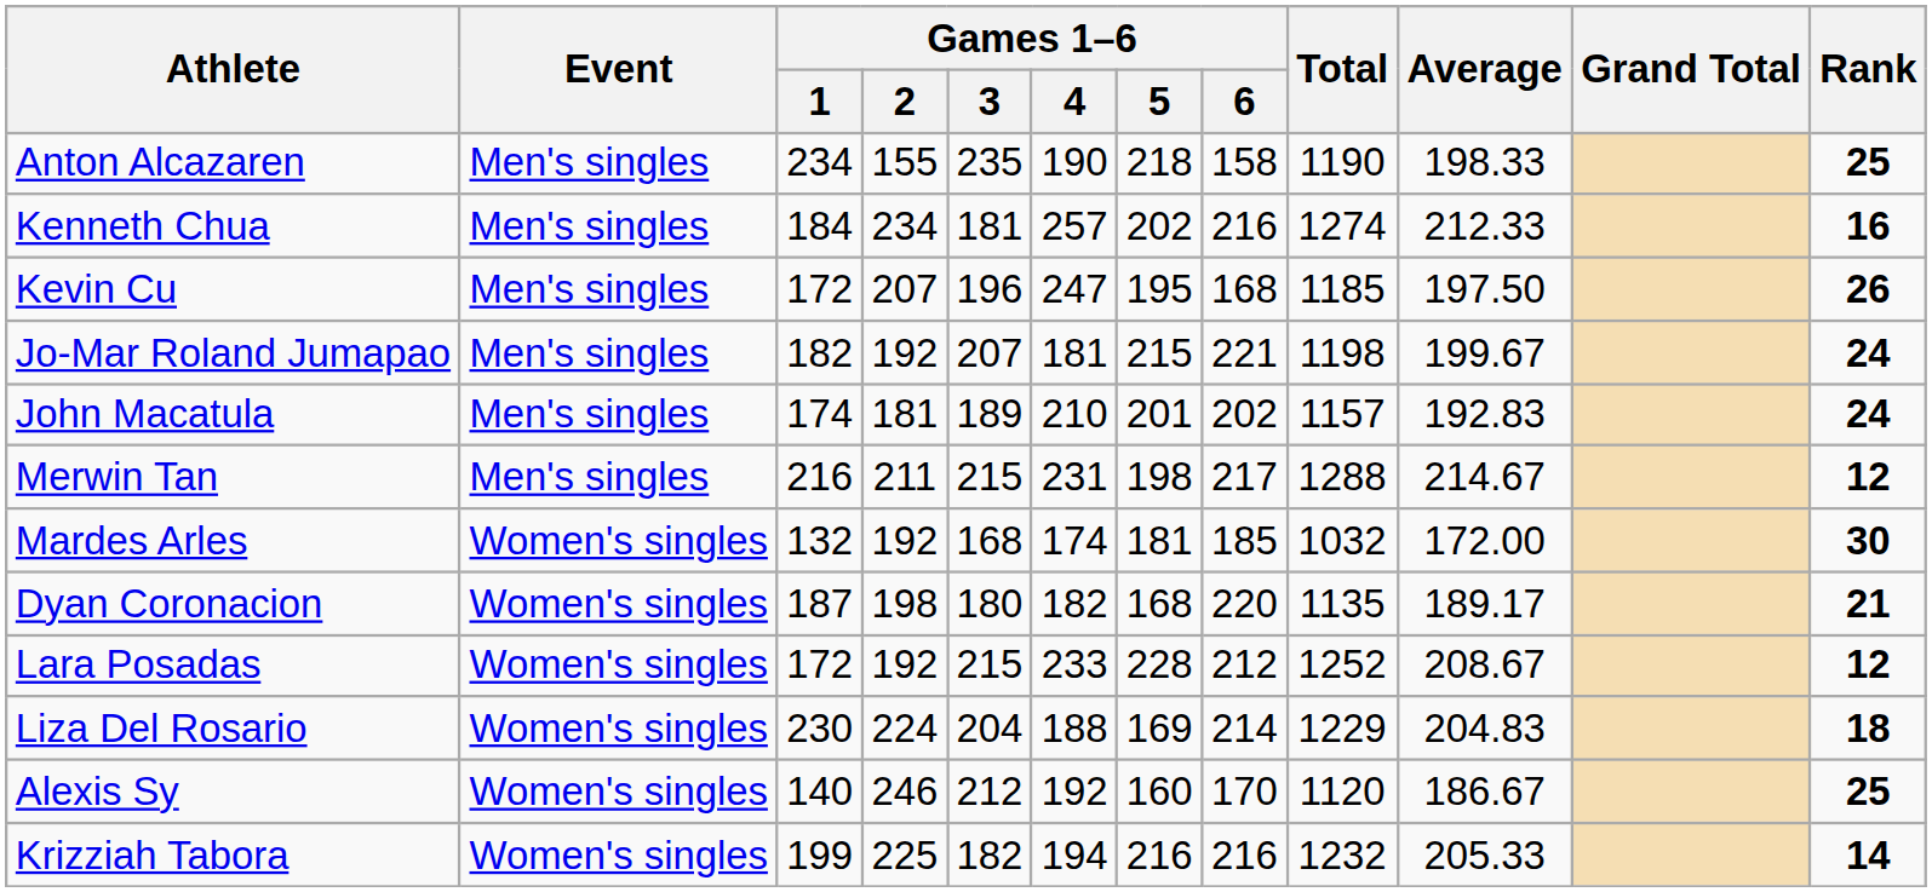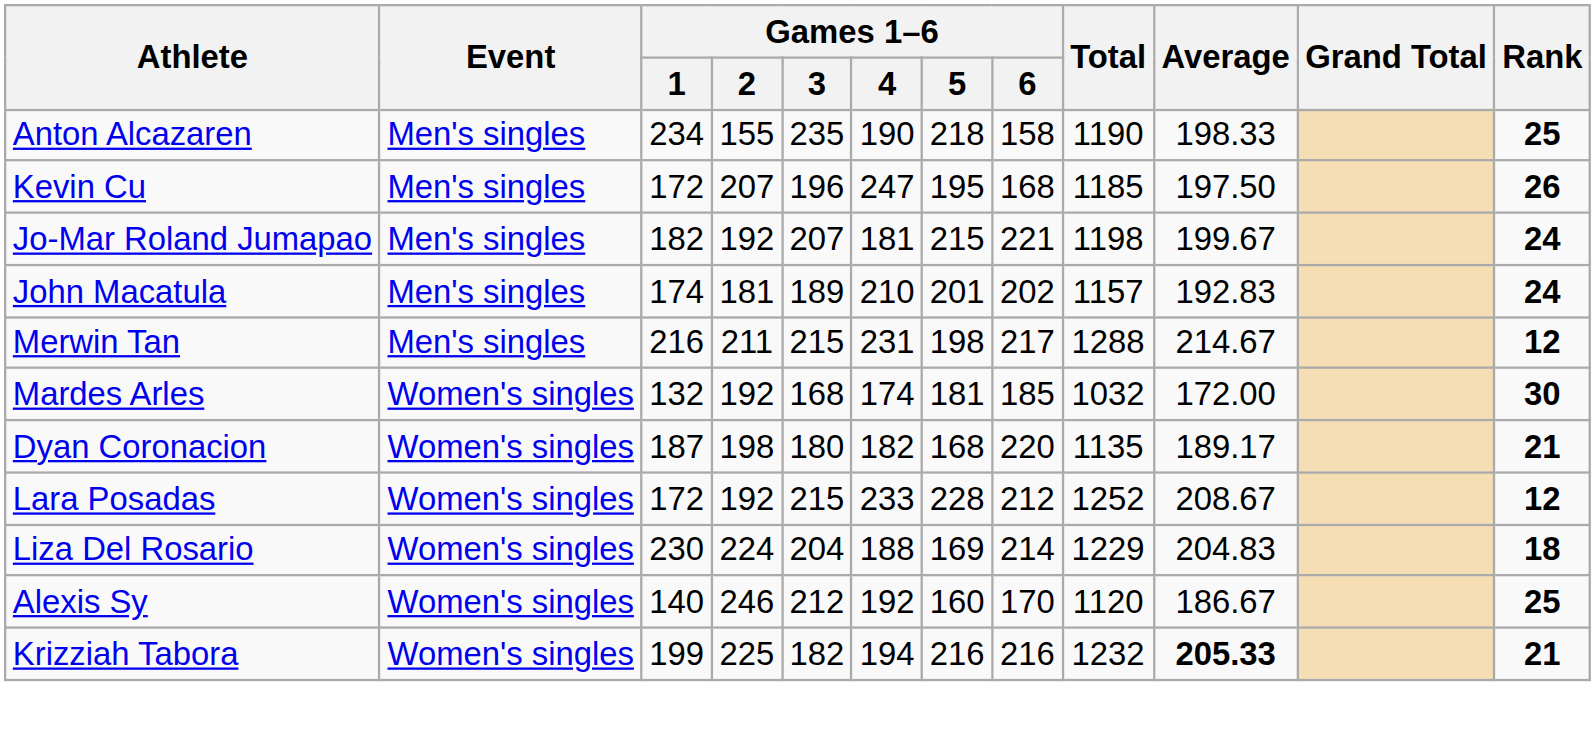 <table class="wikitable" style="font-size:90%;">
 <tr>
 <th rowspan=2>Athlete</th>
 <th rowspan=2>Event</th>
 <th colspan=6>Games 1–6</th>
 <th rowspan=2>Total</th>
 <th rowspan=2>Average</th>
 <th rowspan=2>Grand Total</th>
 <th rowspan=2>Rank</th>
 </tr>
 <tr>
 <th>1</th>
 <th>2</th>
 <th>3</th>
 <th>4</th>
 <th>5</th>
 <th>6</th>
 </tr>
 <tr>
 <td><a href='#'>Anton Alcazaren</a></td>
 <td><a href='#'>Men's singles</a></td>
 <td align=center>234</td>
 <td align=center>155</td>
 <td align=center>235</td>
 <td align=center>190</td>
 <td align=center>218</td>
 <td align=center>158</td>
 <td align=center>1190</td>
 <td align=center>198.33</td>
 <td style="text-align:center; background:wheat;"></td>
 <td align=center><strong>25</strong></td>
-</tr>
-<tr>
-<td><a href='#'>Kenneth Chua</a></td>
-<td><a href='#'>Men's singles</a></td>
-<td align=center>184</td>
-<td align=center>234</td>
-<td align=center>181</td>
-<td align=center>257</td>
-<td align=center>202</td>
-<td align=center>216</td>
-<td align=center>1274</td>
-<td align=center>212.33</td>
-<td style="text-align:center; background:wheat;"></td>
-<td align=center><strong>16</strong></td>
 </tr>
 <tr>
 <td><a href='#'>Kevin Cu</a></td>
 <td><a href='#'>Men's singles</a></td>
 <td align=center>172</td>
 <td align=center>207</td>
 <td align=center>196</td>
 <td align=center>247</td>
 <td align=center>195</td>
 <td align=center>168</td>
 <td align=center>1185</td>
 <td align=center>197.50</td>
 <td style="text-align:center; background:wheat;"></td>
 <td align=center><strong>26</strong></td>
 </tr>
 <tr>
 <td><a href='#'>Jo-Mar Roland Jumapao</a></td>
 <td><a href='#'>Men's singles</a></td>
 <td align=center>182</td>
 <td align=center>192</td>
 <td align=center>207</td>
 <td align=center>181</td>
 <td align=center>215</td>
 <td align=center>221</td>
 <td align=center>1198</td>
 <td align=center>199.67</td>
 <td style="text-align:center; background:wheat;"></td>
 <td align=center><strong>24</strong></td>
 </tr>
 <tr>
 <td><a href='#'>John Macatula</a></td>
 <td><a href='#'>Men's singles</a></td>
 <td align=center>174</td>
 <td align=center>181</td>
 <td align=center>189</td>
 <td align=center>210</td>
 <td align=center>201</td>
 <td align=center>202</td>
 <td align=center>1157</td>
 <td align=center>192.83</td>
 <td style="text-align:center; background:wheat;"></td>
 <td align=center><strong>24</strong></td>
 </tr>
 <tr>
 <td><a href='#'>Merwin Tan</a></td>
 <td><a href='#'>Men's singles</a></td>
 <td align=center>216</td>
 <td align=center>211</td>
 <td align=center>215</td>
 <td align=center>231</td>
 <td align=center>198</td>
 <td align=center>217</td>
 <td align=center>1288</td>
 <td align=center>214.67</td>
 <td style="text-align:center; background:wheat;"></td>
 <td align=center><strong>12</strong></td>
 </tr>
 <tr>
 <td><a href='#'>Mardes Arles</a></td>
 <td><a href='#'>Women's singles</a></td>
 <td align=center>132</td>
 <td align=center>192</td>
 <td align=center>168</td>
 <td align=center>174</td>
 <td align=center>181</td>
 <td align=center>185</td>
 <td align=center>1032</td>
 <td align=center>172.00</td>
 <td style="text-align:center; background:wheat;"></td>
 <td align=center><strong>30</strong></td>
 </tr>
 <tr>
 <td><a href='#'>Dyan Coronacion</a></td>
 <td><a href='#'>Women's singles</a></td>
 <td align=center>187</td>
 <td align=center>198</td>
 <td align=center>180</td>
 <td align=center>182</td>
 <td align=center>168</td>
 <td align=center>220</td>
 <td align=center>1135</td>
 <td align=center>189.17</td>
 <td style="text-align:center; background:wheat;"></td>
 <td align=center><strong>21</strong></td>
 </tr>
 <tr>
 <td><a href='#'>Lara Posadas</a></td>
 <td><a href='#'>Women's singles</a></td>
 <td align=center>172</td>
 <td align=center>192</td>
 <td align=center>215</td>
 <td align=center>233</td>
 <td align=center>228</td>
 <td align=center>212</td>
 <td align=center>1252</td>
 <td align=center>208.67</td>
 <td style="text-align:center; background:wheat;"></td>
 <td align=center><strong>12</strong></td>
 </tr>
 <tr>
 <td><a href='#'>Liza Del Rosario</a></td>
 <td><a href='#'>Women's singles</a></td>
 <td align=center>230</td>
 <td align=center>224</td>
 <td align=center>204</td>
 <td align=center>188</td>
 <td align=center>169</td>
 <td align=center>214</td>
 <td align=center>1229</td>
 <td align=center>204.83</td>
 <td style="text-align:center; background:wheat;"></td>
 <td align=center><strong>18</strong></td>
 </tr>
 <tr>
 <td><a href='#'>Alexis Sy</a></td>
 <td><a href='#'>Women's singles</a></td>
 <td align=center>140</td>
 <td align=center>246</td>
 <td align=center>212</td>
 <td align=center>192</td>
 <td align=center>160</td>
 <td align=center>170</td>
 <td align=center>1120</td>
 <td align=center>186.67</td>
 <td style="text-align:center; background:wheat;"></td>
 <td align=center><strong>25</strong></td>
 </tr>
 <tr>
 <td><a href='#'>Krizziah Tabora</a></td>
 <td><a href='#'>Women's singles</a></td>
 <td align=center>199</td>
 <td align=center>225</td>
 <td align=center>182</td>
 <td align=center>194</td>
 <td align=center>216</td>
 <td align=center>216</td>
 <td align=center>1232</td>
-<td align=center>205.33</td>
+<td align=center><strong>205.33</strong></td>
 <td style="text-align:center; background:wheat;"></td>
-<td align=center><strong>14</strong></td>
+<td align=center><strong>21</strong></td>
 </tr>
 </table>
